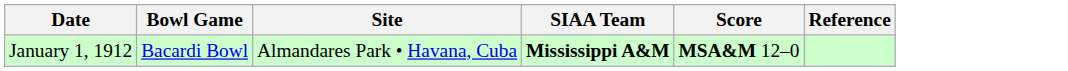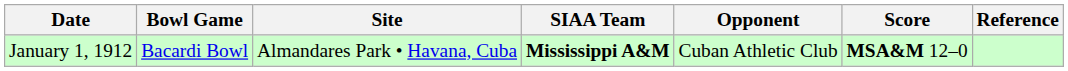 <table class="wikitable">
 <tr>
 <th>Date</th>
 <th>Bowl Game</th>
 <th>Site</th>
 <th>SIAA Team</th>
+<th>Opponent</th>
 <th>Score</th>
 <th class="unsortable">Reference</th>
 </tr>
 <tr bgcolor=ccffcc>
 <td>January 1, 1912</td>
 <td><a href='#'>Bacardi Bowl</a></td>
 <td>Almandares Park • <a href='#'>Havana, Cuba</a></td>
 <td><strong>Mississippi A&M</strong></td>
+<td>Cuban Athletic Club</td>
 <td><strong>MSA&M</strong> 12–0</td>
 <td></td>
 </tr>
 </table>
